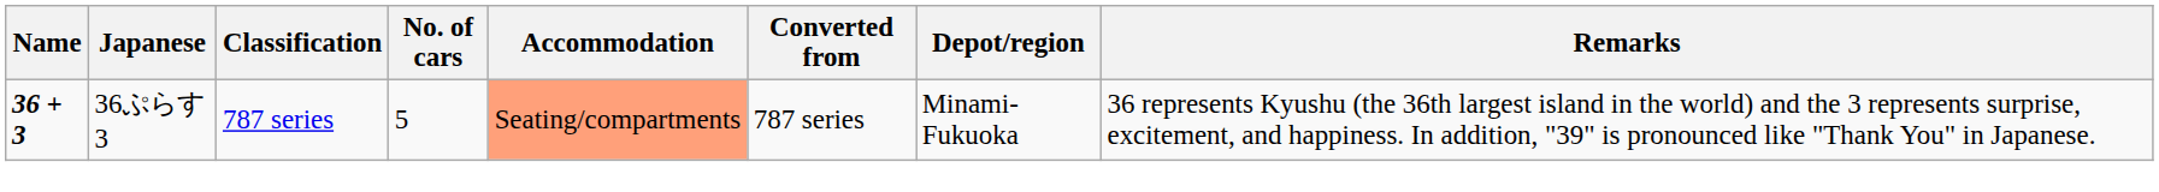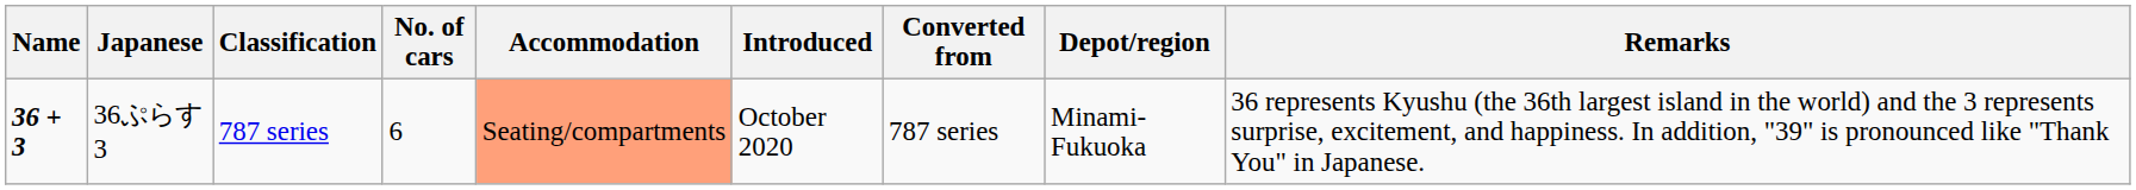 <table class="wikitable">
 <tr>
 <th>Name</th>
 <th>Japanese</th>
 <th>Classification</th>
 <th>No. of cars</th>
 <th>Accommodation</th>
+<th>Introduced</th>
 <th>Converted from</th>
 <th>Depot/region</th>
 <th>Remarks</th>
 </tr>
 <tr>
 <td><strong><em>36 + 3</em></strong></td>
 <td>36ぷらす3</td>
 <td><a href='#'>787 series</a></td>
-<td>5</td>
+<td>6</td>
 <td style="background: lightsalmon;">Seating/compartments</td>
+<td>October 2020</td>
 <td>787 series</td>
 <td>Minami-Fukuoka</td>
 <td>36 represents Kyushu (the 36th largest island in the world) and the 3 represents surprise, excitement, and happiness. In addition, "39" is pronounced like "Thank You" in Japanese.</td>
 </tr>
 </table>
